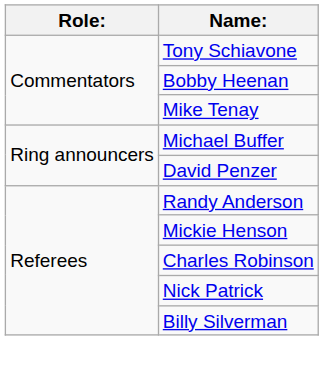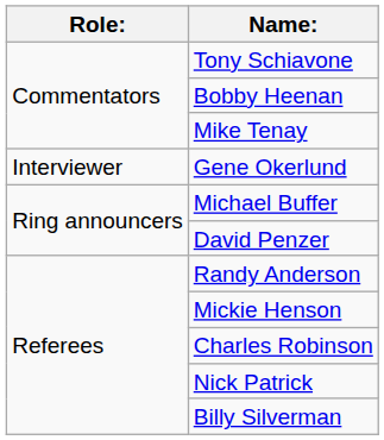 <table class=wikitable style="font-size:90%; margin: 0.5em 0 0.5em 1em; float: right; clear: right;">
 <tr>
 <th>Role:</th>
 <th>Name:</th>
 </tr>
 <tr>
 <td rowspan=3>Commentators</td>
 <td><a href='#'>Tony Schiavone</a></td>
 </tr>
 <tr>
 <td><a href='#'>Bobby Heenan</a></td>
 </tr>
 <tr>
 <td><a href='#'>Mike Tenay</a></td>
+</tr>
+<tr>
+<td>Interviewer</td>
+<td><a href='#'>Gene Okerlund</a></td>
 </tr>
 <tr>
 <td rowspan=2>Ring announcers</td>
 <td><a href='#'>Michael Buffer</a></td>
 </tr>
 <tr>
 <td><a href='#'>David Penzer</a></td>
 </tr>
 <tr>
 <td rowspan=5>Referees</td>
 <td><a href='#'>Randy Anderson</a></td>
 </tr>
 <tr>
 <td><a href='#'>Mickie Henson</a></td>
 </tr>
 <tr>
 <td><a href='#'>Charles Robinson</a></td>
 </tr>
 <tr>
 <td><a href='#'>Nick Patrick</a></td>
 </tr>
 <tr>
 <td><a href='#'>Billy Silverman</a></td>
 </tr>
 </table>
